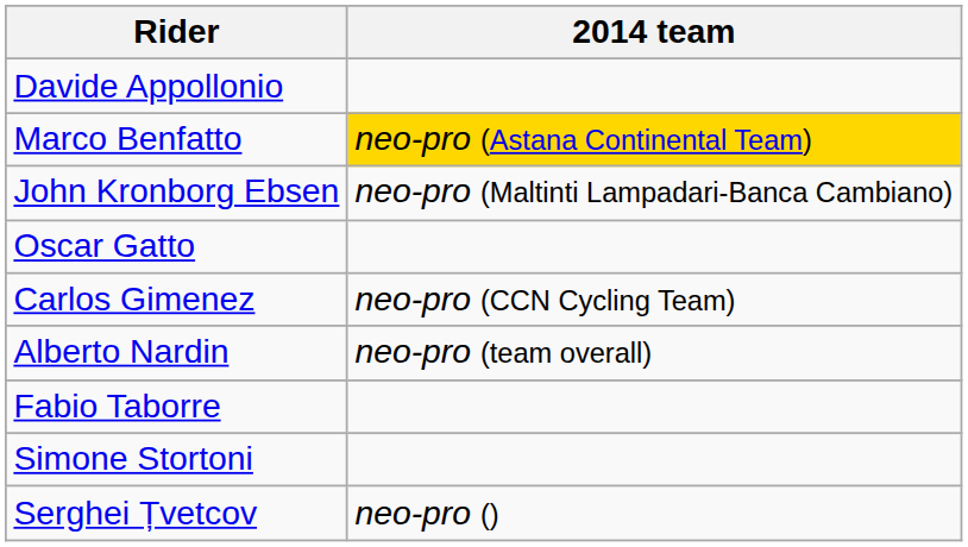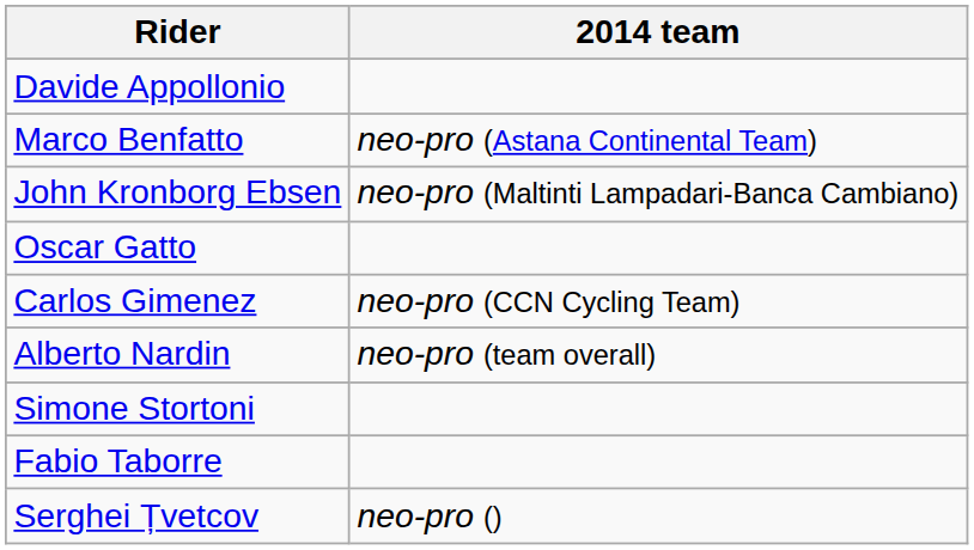 <table class="wikitable">
 <tr>
 <th>Rider</th>
 <th>2014 team</th>
 </tr>
 <tr>
 <td><a href='#'>Davide Appollonio</a></td>
 <td></td>
 </tr>
 <tr>
 <td><a href='#'>Marco Benfatto</a></td>
-<td style="background: gold;"><em>neo-pro</em> <small>(<a href='#'>Astana Continental Team</a>)</small></td>
+<td><em>neo-pro</em> <small>(<a href='#'>Astana Continental Team</a>)</small></td>
 </tr>
 <tr>
 <td><a href='#'>John Kronborg Ebsen</a></td>
 <td><em>neo-pro</em> <small>(Maltinti Lampadari-Banca Cambiano)</small></td>
 </tr>
 <tr>
 <td><a href='#'>Oscar Gatto</a></td>
 <td></td>
 </tr>
 <tr>
 <td><a href='#'>Carlos Gimenez</a></td>
 <td><em>neo-pro</em> <small>(CCN Cycling Team)</small></td>
 </tr>
 <tr>
 <td><a href='#'>Alberto Nardin</a></td>
 <td><em>neo-pro</em> <small>(team overall)</small></td>
 </tr>
 <tr>
-<td><a href='#'>Fabio Taborre</a></td>
+<td><a href='#'>Simone Stortoni</a></td>
 <td></td>
 </tr>
 <tr>
-<td><a href='#'>Simone Stortoni</a></td>
+<td><a href='#'>Fabio Taborre</a></td>
 <td></td>
 </tr>
 <tr>
 <td><a href='#'>Serghei Țvetcov</a></td>
 <td><em>neo-pro</em> <small>()</small></td>
 </tr>
 </table>
